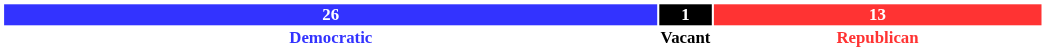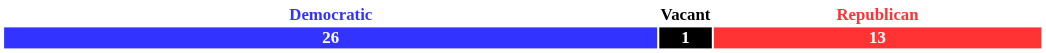 <table style="width:50%">
 <tr>
 <td scope="row" colspan="3" style="text-align:center"></td>
+</tr>
+<tr>
+<td scope="row" style="text-align:center; color:#33F"><strong>Democratic</strong></td>
+<td style="text-align:center; color:#000000"><strong>Vacant</strong></td>
+<td style="text-align:center; color:#F33"><strong>Republican</strong></td>
 </tr>
 <tr>
 <td scope="row" style="background:#33F; width:65%; text-align:center; color:white"><strong>26</strong></td>
 <td style="background:#000000; width:2.5%; text-align:center; color:white"><strong>1</strong></td>
 <td style="background:#F33; width:35%; text-align:center; color:white"><strong>13</strong></td>
 </tr>
-<tr>
-<td scope="row" style="text-align:center; color:#33F"><strong>Democratic</strong></td>
-<td style="text-align:center; color:#000000"><strong>Vacant</strong></td>
-<td style="text-align:center; color:#F33"><strong>Republican</strong></td>
-</tr>
 </table>
